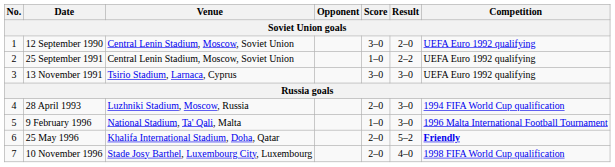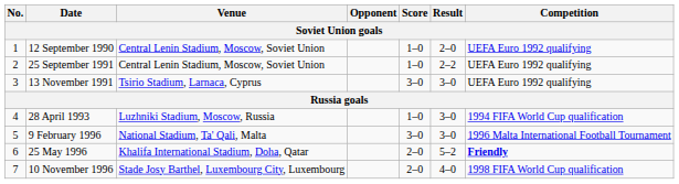 <table class="wikitable sortable">
 <tr>
 <th scope="col">No.</th>
 <th scope="col">Date</th>
 <th scope="col">Venue</th>
 <th scope="col">Opponent</th>
 <th scope="col">Score</th>
 <th scope="col">Result</th>
 <th scope="col">Competition</th>
 </tr>
 <tr>
 <th colspan="7">Soviet Union goals</th>
 </tr>
 <tr>
 <td align="center">1</td>
 <td>12 September 1990</td>
 <td><a href='#'>Central Lenin Stadium</a>, <a href='#'>Moscow</a>, Soviet Union</td>
 <td></td>
-<td align="center">3–0</td>
+<td align="center">1–0</td>
 <td align="center">2–0</td>
 <td><a href='#'>UEFA Euro 1992 qualifying</a></td>
 </tr>
 <tr>
 <td align="center">2</td>
 <td>25 September 1991</td>
 <td>Central Lenin Stadium, Moscow, Soviet Union</td>
 <td></td>
 <td align="center">1–0</td>
 <td align="center">2–2</td>
 <td>UEFA Euro 1992 qualifying</td>
 </tr>
 <tr>
 <td align="center">3</td>
 <td>13 November 1991</td>
 <td><a href='#'>Tsirio Stadium</a>, <a href='#'>Larnaca</a>, Cyprus</td>
 <td></td>
 <td align="center">3–0</td>
 <td align="center">3–0</td>
 <td>UEFA Euro 1992 qualifying</td>
 </tr>
 <tr>
 <th colspan="7">Russia goals</th>
 </tr>
 <tr>
 <td align="center">4</td>
 <td>28 April 1993</td>
 <td><a href='#'>Luzhniki Stadium</a>, <a href='#'>Moscow</a>, Russia</td>
 <td></td>
-<td align="center">2–0</td>
+<td align="center">1–0</td>
 <td align="center">3–0</td>
 <td><a href='#'>1994 FIFA World Cup qualification</a></td>
 </tr>
 <tr>
 <td align="center">5</td>
 <td>9 February 1996</td>
 <td><a href='#'>National Stadium</a>, <a href='#'>Ta' Qali</a>, Malta</td>
 <td></td>
-<td align="center">1–0</td>
+<td align="center">3–0</td>
 <td align="center">3–0</td>
 <td><a href='#'>1996 Malta International Football Tournament</a></td>
 </tr>
 <tr>
 <td align="center">6</td>
 <td>25 May 1996</td>
 <td><a href='#'>Khalifa International Stadium</a>, <a href='#'>Doha</a>, Qatar</td>
 <td></td>
 <td align="center">2–0</td>
 <td align="center">5–2</td>
 <td><strong><a href='#'>Friendly</a></strong></td>
 </tr>
 <tr>
 <td align="center">7</td>
 <td>10 November 1996</td>
 <td><a href='#'>Stade Josy Barthel</a>, <a href='#'>Luxembourg City</a>, Luxembourg</td>
 <td></td>
 <td align="center">2–0</td>
 <td align="center">4–0</td>
 <td><a href='#'>1998 FIFA World Cup qualification</a></td>
 </tr>
 </table>
